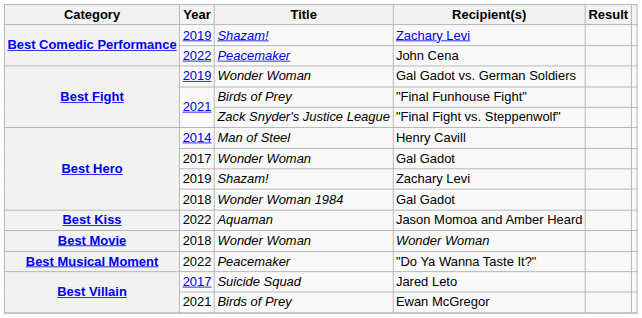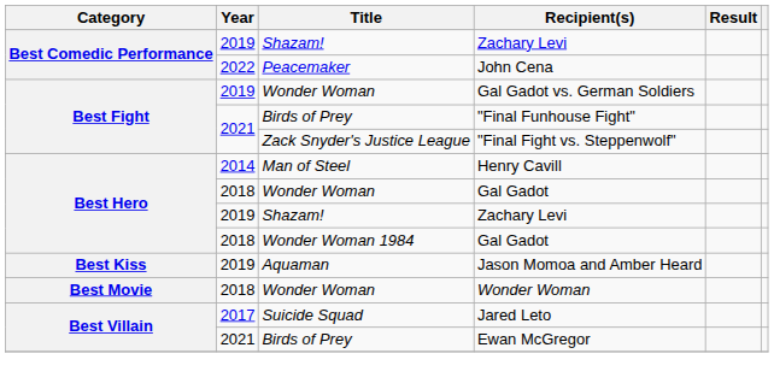 <table class="wikitable plainrowheaders">
 <tr>
 <th scope="col">Category</th>
 <th scope="col">Year</th>
 <th scope="col">Title</th>
 <th scope="col">Recipient(s)</th>
 <th scope="col">Result</th>
 <th scope="col" class="unsortable"></th>
 </tr>
 <tr>
 <th rowspan="2" scope="rowgroup"><a href='#'>Best Comedic Performance</a></th>
 <td><a href='#'>2019</a></td>
 <td><em><a href='#'>Shazam!</a></em></td>
 <td><a href='#'>Zachary Levi</a></td>
 <td></td>
 <td style="text-align:center;"></td>
 </tr>
 <tr>
 <td><a href='#'>2022</a></td>
 <td><em><a href='#'>Peacemaker</a></em></td>
 <td>John Cena</td>
 <td></td>
 <td style="text-align:center;"></td>
 </tr>
 <tr>
 <th rowspan="3" scope="rowgroup"><a href='#'>Best Fight</a></th>
 <td><a href='#'>2019</a></td>
 <td><em>Wonder Woman</em></td>
 <td>Gal Gadot vs. German Soldiers</td>
 <td></td>
 <td style="text-align:center;"></td>
 </tr>
 <tr>
 <td rowspan="2"><a href='#'>2021</a></td>
 <td><em>Birds of Prey</em></td>
 <td>"Final Funhouse Fight"</td>
 <td></td>
 <td style="text-align:center;"></td>
 </tr>
 <tr>
 <td><em>Zack Snyder's Justice League</em></td>
 <td>"Final Fight vs. Steppenwolf"</td>
 <td></td>
 <td style="text-align:center;"></td>
 </tr>
 <tr>
 <th rowspan="4" scope="rowgroup"><a href='#'>Best Hero</a></th>
 <td><a href='#'>2014</a></td>
 <td><em>Man of Steel</em></td>
 <td>Henry Cavill</td>
 <td></td>
 <td style="text-align:center;"></td>
 </tr>
 <tr>
-<td>2017</td>
+<td>2018</td>
 <td><em>Wonder Woman</em></td>
 <td>Gal Gadot</td>
 <td></td>
 <td style="text-align:center;"></td>
 </tr>
 <tr>
 <td>2019</td>
 <td><em>Shazam!</em></td>
 <td>Zachary Levi</td>
 <td></td>
 <td style="text-align:center;"></td>
 </tr>
 <tr>
 <td>2018</td>
 <td><em>Wonder Woman 1984</em></td>
 <td>Gal Gadot</td>
 <td></td>
 <td style="text-align:center;"></td>
 </tr>
 <tr>
 <th scope="row"><a href='#'>Best Kiss</a></th>
-<td>2022</td>
+<td>2019</td>
 <td><em>Aquaman</em></td>
 <td>Jason Momoa and Amber Heard</td>
 <td></td>
 <td style="text-align:center;"></td>
 </tr>
 <tr>
 <th scope="row"><a href='#'>Best Movie</a></th>
 <td>2018</td>
 <td><em>Wonder Woman</em></td>
 <td><em>Wonder Woman</em></td>
-<td></td>
-<td style="text-align:center;"></td>
-</tr>
-<tr>
-<th scope="row"><a href='#'>Best Musical Moment</a></th>
-<td>2022</td>
-<td><em>Peacemaker</em></td>
-<td>"Do Ya Wanna Taste It?"</td>
 <td></td>
 <td style="text-align:center;"></td>
 </tr>
 <tr>
 <th rowspan="2" scope="rowgroup"><a href='#'>Best Villain</a></th>
 <td><a href='#'>2017</a></td>
 <td><em>Suicide Squad</em></td>
 <td>Jared Leto</td>
 <td></td>
 <td style="text-align:center;"></td>
 </tr>
 <tr>
 <td>2021</td>
 <td><em>Birds of Prey</em></td>
 <td>Ewan McGregor</td>
 <td></td>
 <td style="text-align:center;"></td>
 </tr>
 <tr>
 </tr>
 </table>
